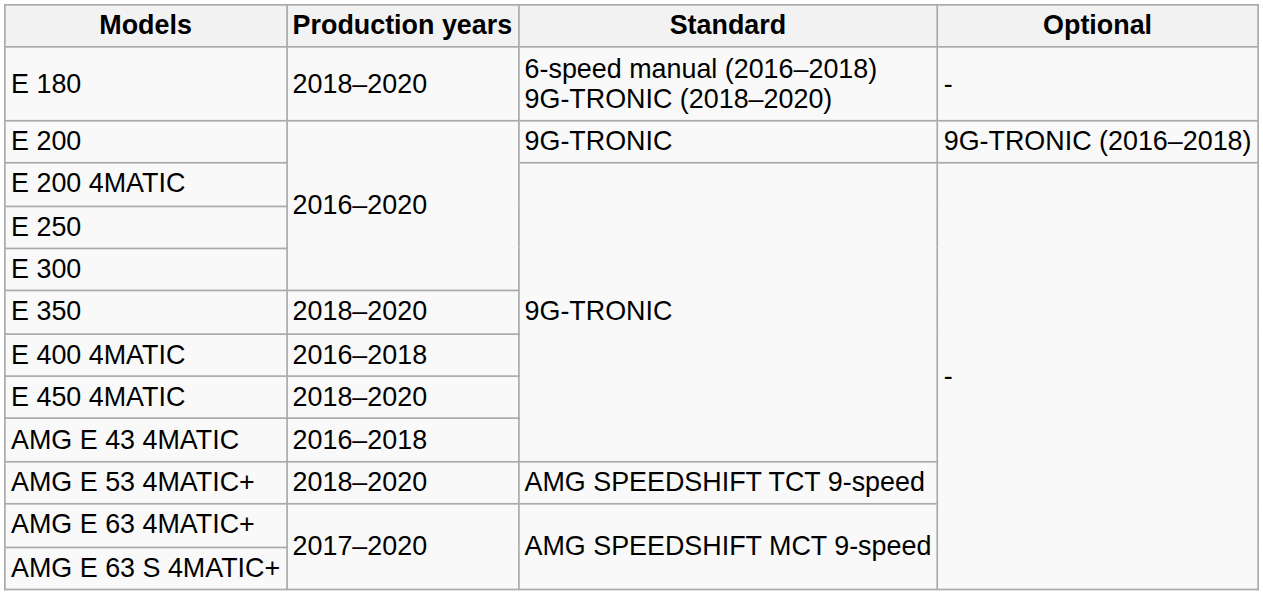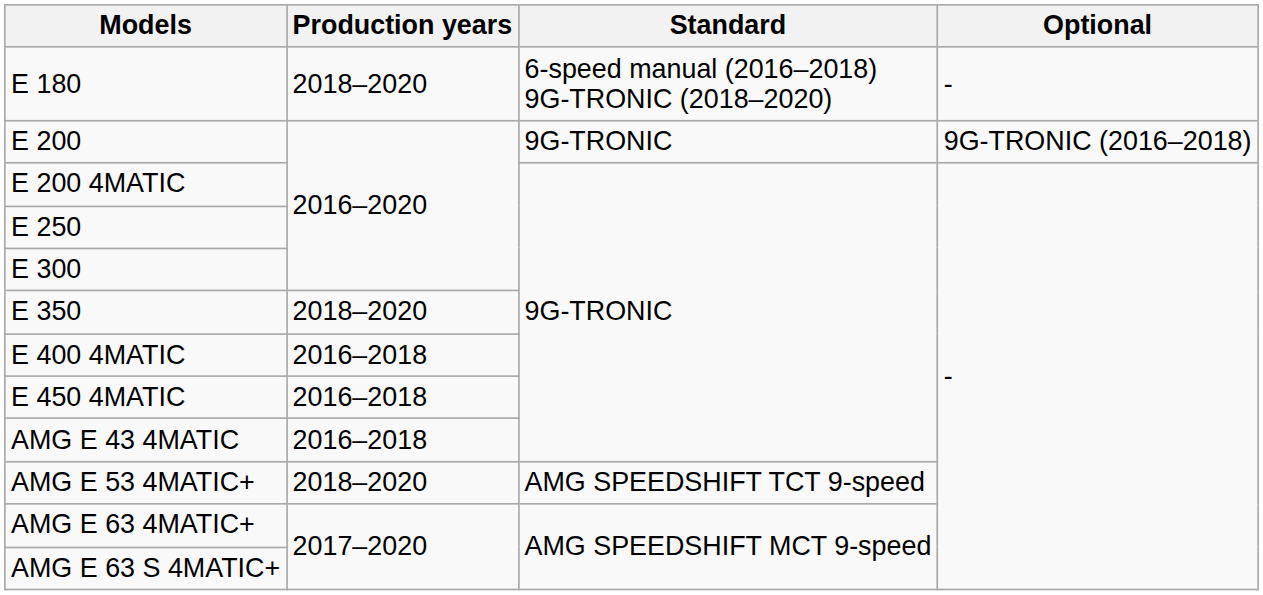 <table class="wikitable">
 <tr>
 <th>Models</th>
 <th>Production years</th>
 <th>Standard</th>
 <th>Optional</th>
 </tr>
 <tr>
 <td>E 180</td>
 <td>2018–2020</td>
 <td>6-speed manual (2016–2018)<br>9G-TRONIC (2018–2020)</td>
 <td>-</td>
 </tr>
 <tr>
 <td>E 200</td>
 <td rowspan="4">2016–2020</td>
 <td>9G-TRONIC</td>
 <td>9G-TRONIC (2016–2018)</td>
 </tr>
 <tr>
 <td>E 200 4MATIC</td>
 <td rowspan="7">9G-TRONIC</td>
 <td rowspan="10">-</td>
 </tr>
 <tr>
 <td>E 250</td>
 </tr>
 <tr>
 <td>E 300</td>
 </tr>
 <tr>
 <td>E 350</td>
 <td>2018–2020</td>
 </tr>
 <tr>
 <td>E 400 4MATIC</td>
 <td>2016–2018</td>
 </tr>
 <tr>
 <td>E 450 4MATIC</td>
-<td>2018–2020</td>
+<td>2016–2018</td>
 </tr>
 <tr>
 <td>AMG E 43 4MATIC</td>
 <td>2016–2018</td>
 </tr>
 <tr>
 <td>AMG E 53 4MATIC+</td>
 <td>2018–2020</td>
 <td>AMG SPEEDSHIFT TCT 9-speed</td>
 </tr>
 <tr>
 <td>AMG E 63 4MATIC+</td>
 <td rowspan="2">2017–2020</td>
 <td rowspan="2">AMG SPEEDSHIFT MCT 9-speed</td>
 </tr>
 <tr>
 <td>AMG E 63 S 4MATIC+</td>
 </tr>
 </table>
